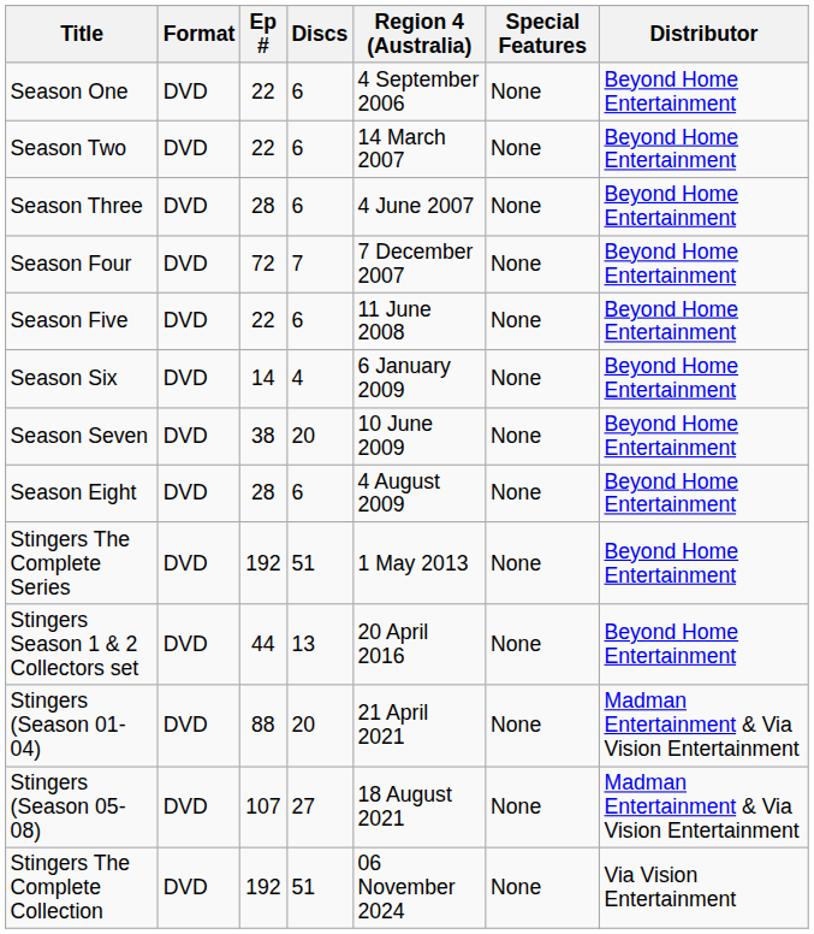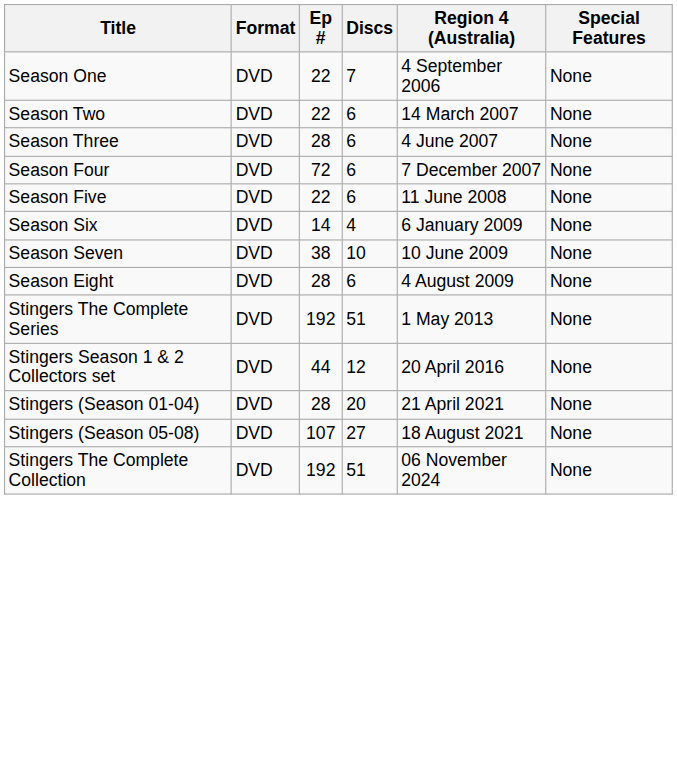 <table class="wikitable">
 <tr>
 <th>Title</th>
 <th>Format</th>
 <th>Ep #</th>
 <th>Discs</th>
 <th>Region 4 (Australia)</th>
 <th>Special Features</th>
-<th>Distributor</th>
 </tr>
 <tr>
 <td>Season One</td>
 <td>DVD</td>
 <td style="text-align:center;">22</td>
-<td>6</td>
+<td>7</td>
 <td>4 September 2006</td>
 <td>None</td>
-<td><a href='#'>Beyond Home Entertainment</a></td>
 </tr>
 <tr>
 <td>Season Two</td>
 <td>DVD</td>
 <td style="text-align:center;">22</td>
 <td>6</td>
 <td>14 March 2007</td>
 <td>None</td>
-<td><a href='#'>Beyond Home Entertainment</a></td>
 </tr>
 <tr>
 <td>Season Three</td>
 <td>DVD</td>
 <td style="text-align:center;">28</td>
 <td>6</td>
 <td>4 June 2007</td>
 <td>None</td>
-<td><a href='#'>Beyond Home Entertainment</a></td>
 </tr>
 <tr>
 <td>Season Four</td>
 <td>DVD</td>
 <td style="text-align:center;">72</td>
-<td>7</td>
+<td>6</td>
 <td>7 December 2007</td>
 <td>None</td>
-<td><a href='#'>Beyond Home Entertainment</a></td>
 </tr>
 <tr>
 <td>Season Five</td>
 <td>DVD</td>
 <td style="text-align:center;">22</td>
 <td>6</td>
 <td>11 June 2008</td>
 <td>None</td>
-<td><a href='#'>Beyond Home Entertainment</a></td>
 </tr>
 <tr>
 <td>Season Six</td>
 <td>DVD</td>
 <td style="text-align:center;">14</td>
 <td>4</td>
 <td>6 January 2009</td>
 <td>None</td>
-<td><a href='#'>Beyond Home Entertainment</a></td>
 </tr>
 <tr>
 <td>Season Seven</td>
 <td>DVD</td>
 <td style="text-align:center;">38</td>
-<td>20</td>
+<td>10</td>
 <td>10 June 2009</td>
 <td>None</td>
-<td><a href='#'>Beyond Home Entertainment</a></td>
 </tr>
 <tr>
 <td>Season Eight</td>
 <td>DVD</td>
 <td style="text-align:center;">28</td>
 <td>6</td>
 <td>4 August 2009</td>
 <td>None</td>
-<td><a href='#'>Beyond Home Entertainment</a></td>
 </tr>
 <tr>
 <td>Stingers The Complete Series</td>
 <td>DVD</td>
 <td style="text-align:center;">192</td>
 <td>51</td>
 <td>1 May 2013</td>
 <td>None</td>
-<td><a href='#'>Beyond Home Entertainment</a></td>
 </tr>
 <tr>
 <td>Stingers Season 1 & 2 Collectors set</td>
 <td>DVD</td>
 <td style="text-align:center;">44</td>
-<td>13</td>
+<td>12</td>
 <td>20 April 2016</td>
 <td>None</td>
-<td><a href='#'>Beyond Home Entertainment</a></td>
 </tr>
 <tr>
 <td>Stingers (Season 01-04)</td>
 <td>DVD</td>
-<td style="text-align:center;">88</td>
+<td style="text-align:center;">28</td>
 <td>20</td>
 <td>21 April 2021</td>
 <td>None</td>
-<td><a href='#'>Madman Entertainment</a> & Via Vision Entertainment</td>
 </tr>
 <tr>
 <td>Stingers (Season 05-08)</td>
 <td>DVD</td>
 <td style="text-align:center;">107</td>
 <td>27</td>
 <td>18 August 2021</td>
 <td>None</td>
-<td><a href='#'>Madman Entertainment</a> & Via Vision Entertainment</td>
 </tr>
 <tr>
 <td>Stingers The Complete Collection</td>
 <td>DVD</td>
 <td style="text-align:center;">192</td>
 <td>51</td>
 <td>06 November 2024</td>
 <td>None</td>
-<td>Via Vision Entertainment</td>
 </tr>
 </table>
